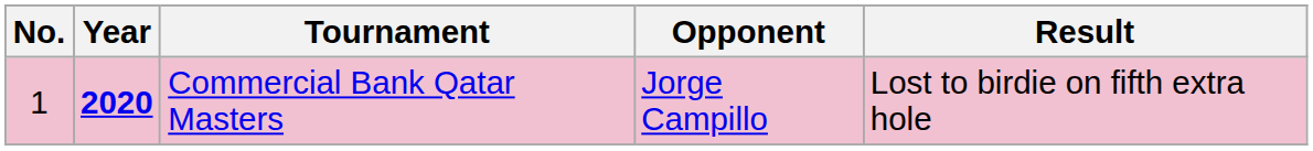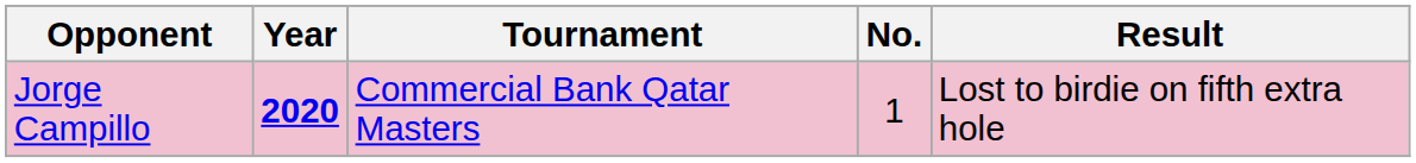 <table class="wikitable" style="font-size:95%;">
 <tr>
-<th>No.</th>
+<th>Opponent</th>
 <th>Year</th>
 <th>Tournament</th>
-<th>Opponent</th>
+<th>No.</th>
 <th>Result</th>
 </tr>
 <tr style="background:#F2C1D1;">
-<td align=center>1</td>
+<td> <a href='#'>Jorge Campillo</a></td>
 <td><strong><a href='#'>2020</a></strong></td>
 <td><a href='#'>Commercial Bank Qatar Masters</a></td>
-<td> <a href='#'>Jorge Campillo</a></td>
+<td align=center>1</td>
 <td>Lost to birdie on fifth extra hole</td>
 </tr>
 </table>
